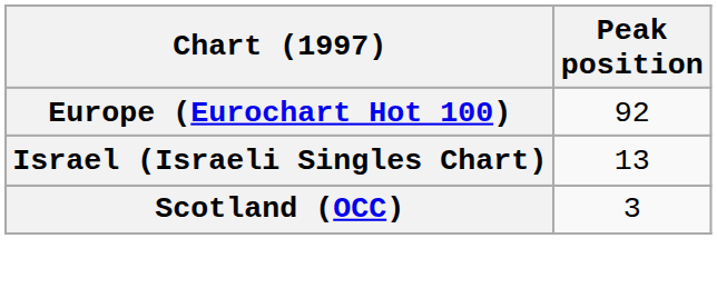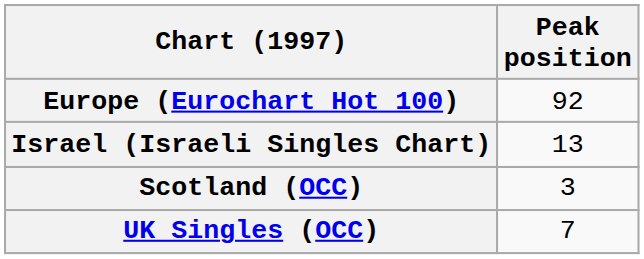 <table class="wikitable sortable plainrowheaders" style="text-align:center">
 <tr>
 <th scope="col">Chart (1997)</th>
 <th scope="col">Peak<br>position</th>
 </tr>
 <tr>
 <th scope="row">Europe (<a href='#'>Eurochart Hot 100</a>)</th>
 <td>92</td>
 </tr>
 <tr>
 <th scope="row">Israel (Israeli Singles Chart)</th>
 <td>13</td>
 </tr>
 <tr>
 <th scope="row">Scotland (<a href='#'>OCC</a>)</th>
 <td>3</td>
 </tr>
+<tr>
+<th scope="row"><a href='#'>UK Singles</a> (<a href='#'>OCC</a>)</th>
+<td>7</td>
+</tr>
 </table>
